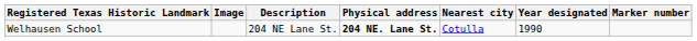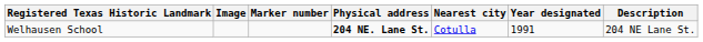 <table class="wikitable sortable">
 <tr>
 <th>Registered Texas Historic Landmark</th>
 <th>Image</th>
-<th>Description</th>
+<th>Marker number</th>
 <th>Physical address</th>
 <th>Nearest city</th>
 <th>Year designated</th>
-<th>Marker number</th>
+<th>Description</th>
 </tr>
 <tr>
 <td>Welhausen School</td>
 <td></td>
-<td>204 NE Lane St.</td>
+<td></td>
 <td><strong>204 NE. Lane St.<br></strong></td>
 <td><a href='#'>Cotulla</a></td>
-<td>1990</td>
-<td></td>
+<td>1991</td>
+<td>204 NE Lane St.</td>
 </tr>
 </table>
